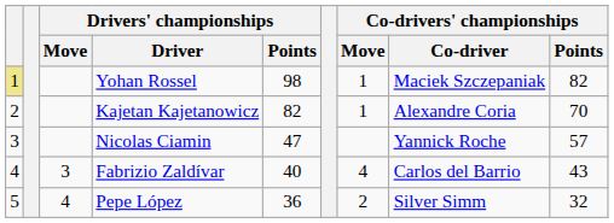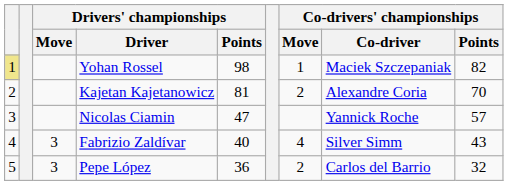 <table class="wikitable" style="font-size:85%;">
 <tr>
 <th rowspan="2"></th>
 <th rowspan="7" style="width:5px;"></th>
 <th colspan="3">Drivers' championships</th>
 <th rowspan="7" style="width:5px;"></th>
 <th colspan="3" nowrap>Co-drivers' championships</th>
 </tr>
 <tr>
 <th>Move</th>
 <th>Driver</th>
 <th>Points</th>
 <th>Move</th>
 <th>Co-driver</th>
 <th>Points</th>
 </tr>
 <tr>
 <td align="center" style="background: khaki;">1</td>
 <td align="center"></td>
 <td><a href='#'>Yohan Rossel</a></td>
 <td align="center">98</td>
 <td align="center"> 1</td>
 <td><a href='#'>Maciek Szczepaniak</a></td>
 <td align="center">82</td>
 </tr>
 <tr>
 <td align="center">2</td>
 <td align="center"></td>
 <td><a href='#'>Kajetan Kajetanowicz</a></td>
-<td align="center">82</td>
-<td align="center"> 1</td>
+<td align="center">81</td>
+<td align="center"> 2</td>
 <td><a href='#'>Alexandre Coria</a></td>
 <td align="center">70</td>
 </tr>
 <tr>
 <td align="center">3</td>
 <td align="center"></td>
 <td><a href='#'>Nicolas Ciamin</a></td>
 <td align="center">47</td>
 <td align="center"></td>
 <td><a href='#'>Yannick Roche</a></td>
 <td align="center">57</td>
 </tr>
 <tr>
 <td align="center">4</td>
 <td align="center"> 3</td>
 <td><a href='#'>Fabrizio Zaldívar</a></td>
 <td align="center">40</td>
 <td align="center"> 4</td>
-<td><a href='#'>Carlos del Barrio</a></td>
+<td><a href='#'>Silver Simm</a></td>
 <td align="center">43</td>
 </tr>
 <tr>
 <td align="center">5</td>
-<td align="center"> 4</td>
+<td align="center"> 3</td>
 <td><a href='#'>Pepe López</a></td>
 <td align="center">36</td>
 <td align="center"> 2</td>
-<td><a href='#'>Silver Simm</a></td>
+<td><a href='#'>Carlos del Barrio</a></td>
 <td align="center">32</td>
 </tr>
 </table>
